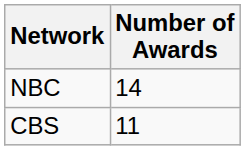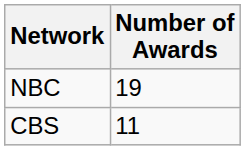 <table class="wikitable">
 <tr>
 <th>Network</th>
 <th>Number of<br>Awards</th>
 </tr>
 <tr>
 <td>NBC</td>
-<td>14</td>
+<td>19</td>
 </tr>
 <tr>
 <td>CBS</td>
 <td>11</td>
 </tr>
 </table>
